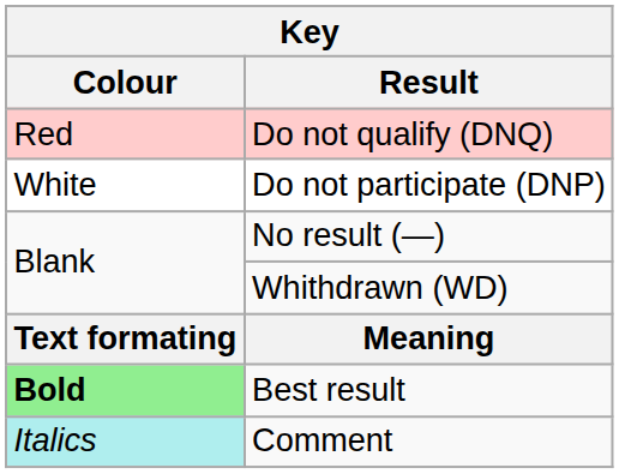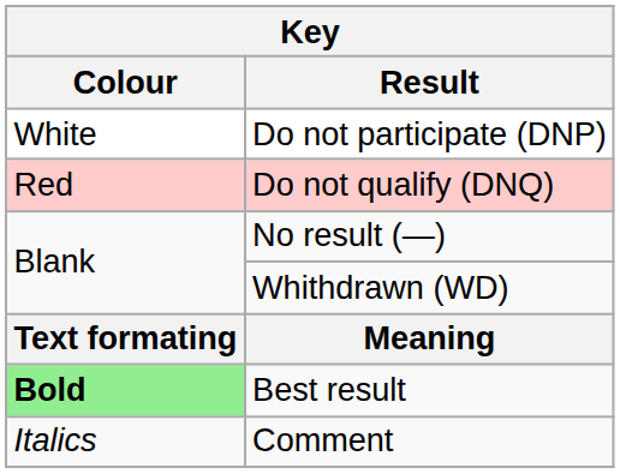 <table style="margin-right:0; font-size:85%" class="wikitable">
 <tr>
 <th colspan=2>Key</th>
 </tr>
 <tr>
 <th>Colour</th>
 <th>Result</th>
 </tr>
+<tr style="background-color:#ffffff">
+<td>White</td>
+<td>Do not participate (DNP)</td>
+</tr>
 <tr style="background-color:#FFCCCC">
 <td>Red</td>
 <td>Do not qualify (DNQ)</td>
-</tr>
-<tr style="background-color:#ffffff">
-<td>White</td>
-<td>Do not participate (DNP)</td>
 </tr>
 <tr>
 <td rowspan=2>Blank</td>
 <td>No result (—)</td>
 </tr>
 <tr>
 <td>Whithdrawn (WD)</td>
 </tr>
 <tr>
 <th>Text formating</th>
 <th>Meaning</th>
 </tr>
 <tr>
 <td style="background: lightgreen;"><strong>Bold</strong></td>
 <td>Best result</td>
 </tr>
 <tr>
-<td style="background: paleturquoise;"><em>Italics</em></td>
+<td><em>Italics</em></td>
 <td>Comment</td>
 </tr>
 </table>
